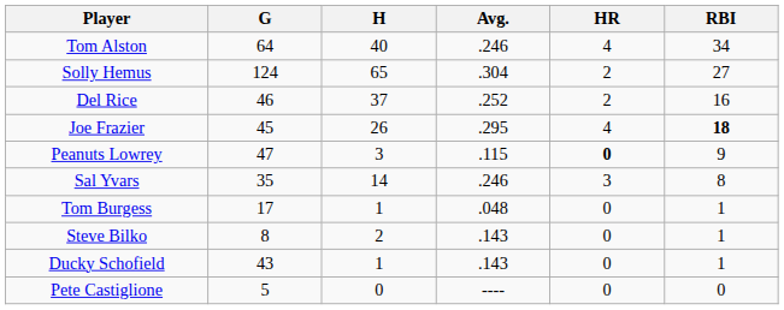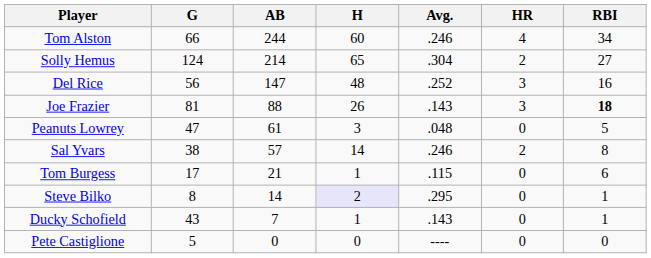 <table class="wikitable sortable">
 <tr>
 <th bgcolor="#DDDDFF" width="16%">Player</th>
 <th bgcolor="#DDDDFF" width="9%">G</th>
+<th bgcolor="#DDDDFF" width="9%">AB</th>
 <th bgcolor="#DDDDFF" width="9%">H</th>
 <th bgcolor="#DDDDFF" width="9%">Avg.</th>
 <th bgcolor="#DDDDFF" width="9%">HR</th>
 <th bgcolor="#DDDDFF" width="9%">RBI</th>
 </tr>
 <tr align="center">
 <td><a href='#'>Tom Alston</a></td>
-<td>64</td>
-<td>40</td>
+<td>66</td>
+<td>244</td>
+<td>60</td>
 <td>.246</td>
 <td>4</td>
 <td>34</td>
 </tr>
 <tr align=center>
 <td><a href='#'>Solly Hemus</a></td>
 <td>124</td>
+<td>214</td>
 <td>65</td>
 <td>.304</td>
 <td>2</td>
 <td>27</td>
 </tr>
 <tr align=center>
 <td><a href='#'>Del Rice</a></td>
-<td>46</td>
-<td>37</td>
+<td>56</td>
+<td>147</td>
+<td>48</td>
 <td>.252</td>
-<td>2</td>
+<td>3</td>
 <td>16</td>
 </tr>
 <tr align=center>
 <td><a href='#'>Joe Frazier</a></td>
-<td>45</td>
+<td>81</td>
+<td>88</td>
 <td>26</td>
-<td>.295</td>
-<td>4</td>
+<td>.143</td>
+<td>3</td>
 <td><strong>18</strong></td>
 </tr>
 <tr align=center>
 <td><a href='#'>Peanuts Lowrey</a></td>
 <td>47</td>
+<td>61</td>
 <td>3</td>
-<td>.115</td>
-<td><strong>0</strong></td>
-<td>9</td>
+<td>.048</td>
+<td>0</td>
+<td>5</td>
 </tr>
 <tr align=center>
 <td><a href='#'>Sal Yvars</a></td>
-<td>35</td>
+<td>38</td>
+<td>57</td>
 <td>14</td>
 <td>.246</td>
-<td>3</td>
+<td>2</td>
 <td>8</td>
 </tr>
 <tr align=center>
 <td><a href='#'>Tom Burgess</a></td>
 <td>17</td>
+<td>21</td>
 <td>1</td>
-<td>.048</td>
+<td>.115</td>
 <td>0</td>
-<td>1</td>
+<td>6</td>
 </tr>
 <tr align=center>
 <td><a href='#'>Steve Bilko</a></td>
 <td>8</td>
-<td>2</td>
-<td>.143</td>
+<td>14</td>
+<td style="background: lavender;">2</td>
+<td>.295</td>
 <td>0</td>
 <td>1</td>
 </tr>
 <tr align=center>
 <td><a href='#'>Ducky Schofield</a></td>
 <td>43</td>
+<td>7</td>
 <td>1</td>
 <td>.143</td>
 <td>0</td>
 <td>1</td>
 </tr>
 <tr align=center>
 <td><a href='#'>Pete Castiglione</a></td>
 <td>5</td>
 <td>0</td>
+<td>0</td>
 <td>----</td>
 <td>0</td>
 <td>0</td>
 </tr>
 </table>
